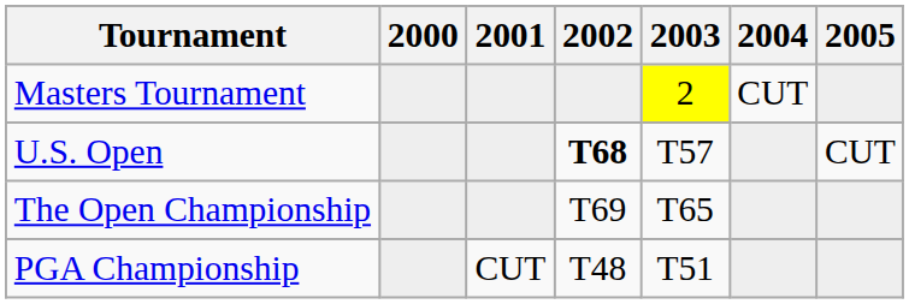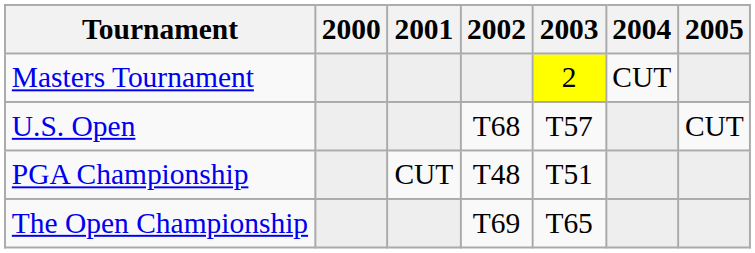 <table class="wikitable" style="font-size:95%;text-align:center;">
 <tr>
 <th>Tournament</th>
 <th>2000</th>
 <th>2001</th>
 <th>2002</th>
 <th>2003</th>
 <th>2004</th>
 <th>2005</th>
 </tr>
 <tr>
 <td align=left><a href='#'>Masters Tournament</a></td>
 <td style="background:#eeeeee;"></td>
 <td style="background:#eeeeee;"></td>
 <td style="background:#eeeeee;"></td>
 <td style="background:yellow;">2</td>
 <td>CUT</td>
 <td style="background:#eeeeee;"></td>
 </tr>
 <tr>
 <td align=left><a href='#'>U.S. Open</a></td>
 <td style="background:#eeeeee;"></td>
 <td style="background:#eeeeee;"></td>
-<td><strong>T68</strong></td>
+<td>T68</td>
 <td>T57</td>
 <td style="background:#eeeeee;"></td>
 <td>CUT</td>
+</tr>
+<tr>
+<td align=left><a href='#'>PGA Championship</a></td>
+<td style="background:#eeeeee;"></td>
+<td>CUT</td>
+<td>T48</td>
+<td>T51</td>
+<td style="background:#eeeeee;"></td>
+<td style="background:#eeeeee;"></td>
 </tr>
 <tr>
 <td align=left><a href='#'>The Open Championship</a></td>
 <td style="background:#eeeeee;"></td>
 <td style="background:#eeeeee;"></td>
 <td>T69</td>
 <td>T65</td>
 <td style="background:#eeeeee;"></td>
 <td style="background:#eeeeee;"></td>
 </tr>
-<tr>
-<td align=left><a href='#'>PGA Championship</a></td>
-<td style="background:#eeeeee;"></td>
-<td>CUT</td>
-<td>T48</td>
-<td>T51</td>
-<td style="background:#eeeeee;"></td>
-<td style="background:#eeeeee;"></td>
-</tr>
 </table>
